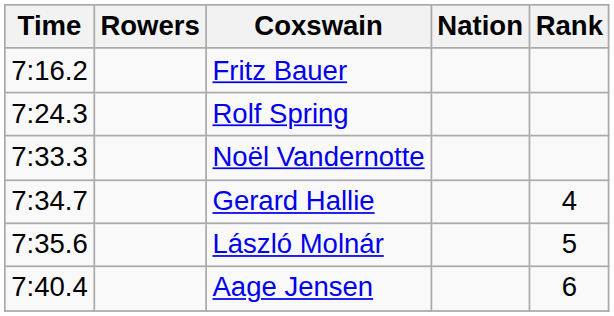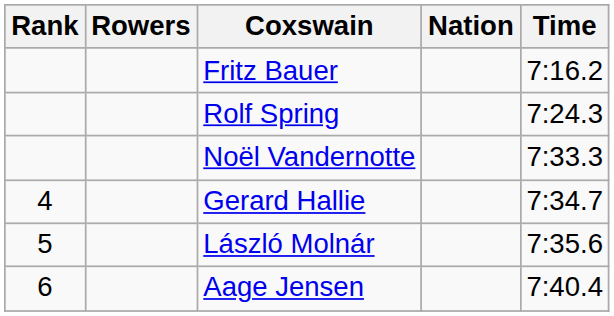 <table class="wikitable sortable" style="text-align:center">
 <tr>
-<th>Time</th>
+<th>Rank</th>
 <th>Rowers</th>
 <th>Coxswain</th>
 <th>Nation</th>
-<th>Rank</th>
+<th>Time</th>
 </tr>
 <tr>
-<td>7:16.2</td>
+<td></td>
 <td align=left></td>
 <td align=left><a href='#'>Fritz Bauer</a></td>
 <td align=left></td>
-<td></td>
+<td>7:16.2</td>
 </tr>
 <tr>
-<td>7:24.3</td>
+<td></td>
 <td align=left></td>
 <td align=left><a href='#'>Rolf Spring</a></td>
 <td align=left></td>
-<td></td>
+<td>7:24.3</td>
 </tr>
 <tr>
-<td>7:33.3</td>
+<td></td>
 <td align=left></td>
 <td align=left><a href='#'>Noël Vandernotte</a></td>
 <td align=left></td>
-<td></td>
+<td>7:33.3</td>
 </tr>
 <tr>
-<td>7:34.7</td>
+<td>4</td>
 <td align=left></td>
 <td align=left><a href='#'>Gerard Hallie</a></td>
 <td align=left></td>
-<td>4</td>
+<td>7:34.7</td>
 </tr>
 <tr>
-<td>7:35.6</td>
+<td>5</td>
 <td align=left></td>
 <td align=left><a href='#'>László Molnár</a></td>
 <td align=left></td>
-<td>5</td>
+<td>7:35.6</td>
 </tr>
 <tr>
-<td>7:40.4</td>
+<td>6</td>
 <td align=left></td>
 <td align=left><a href='#'>Aage Jensen</a></td>
 <td align=left></td>
-<td>6</td>
+<td>7:40.4</td>
 </tr>
 </table>
